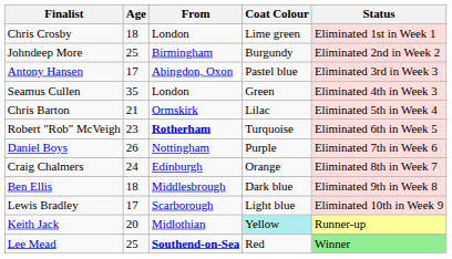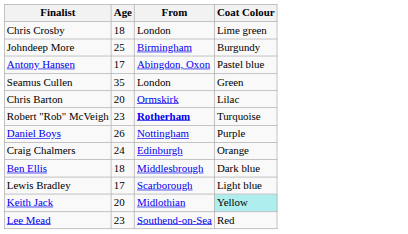 <table class="wikitable">
 <tr>
 <th>Finalist</th>
 <th>Age</th>
 <th>From</th>
 <th>Coat Colour</th>
-<th>Status</th>
 </tr>
 <tr>
 <td>Chris Crosby</td>
 <td>18</td>
 <td>London</td>
 <td>Lime green</td>
-<td style="background:#ffdddd;">Eliminated 1st in Week 1</td>
 </tr>
 <tr>
 <td>Johndeep More</td>
 <td>25</td>
 <td><a href='#'>Birmingham</a></td>
 <td>Burgundy</td>
-<td style="background:#ffdddd;">Eliminated 2nd in Week 2</td>
 </tr>
 <tr>
 <td><a href='#'>Antony Hansen</a></td>
 <td>17</td>
 <td><a href='#'>Abingdon, Oxon</a></td>
 <td>Pastel blue</td>
-<td style="background:#ffdddd;">Eliminated 3rd in Week 3</td>
 </tr>
 <tr>
 <td>Seamus Cullen</td>
 <td>35</td>
 <td>London</td>
 <td>Green</td>
-<td style="background:#ffdddd;">Eliminated 4th in Week 3</td>
 </tr>
 <tr>
 <td>Chris Barton</td>
-<td>21</td>
+<td>20</td>
 <td><a href='#'>Ormskirk</a></td>
 <td>Lilac</td>
-<td style="background:#ffdddd;">Eliminated 5th in Week 4</td>
 </tr>
 <tr>
 <td>Robert "Rob" McVeigh</td>
 <td>23</td>
 <td><strong><a href='#'>Rotherham</a></strong></td>
 <td>Turquoise</td>
-<td style="background:#ffdddd;">Eliminated 6th in Week 5</td>
 </tr>
 <tr>
 <td><a href='#'>Daniel Boys</a></td>
 <td>26</td>
 <td><a href='#'>Nottingham</a></td>
 <td>Purple</td>
-<td style="background:#ffdddd;">Eliminated 7th in Week 6</td>
 </tr>
 <tr>
 <td>Craig Chalmers</td>
 <td>24</td>
 <td><a href='#'>Edinburgh</a></td>
 <td>Orange</td>
-<td style="background:#ffdddd;">Eliminated 8th in Week 7</td>
 </tr>
 <tr>
 <td><a href='#'>Ben Ellis</a></td>
 <td>18</td>
 <td><a href='#'>Middlesbrough</a></td>
 <td>Dark blue</td>
-<td style="background:#ffdddd;">Eliminated 9th in Week 8</td>
 </tr>
 <tr>
 <td>Lewis Bradley</td>
 <td>17</td>
 <td><a href='#'>Scarborough</a></td>
 <td>Light blue</td>
-<td style="background:#ffdddd;">Eliminated 10th in Week 9</td>
 </tr>
 <tr>
 <td><a href='#'>Keith Jack</a></td>
 <td>20</td>
 <td><a href='#'>Midlothian</a></td>
 <td style="background: paleturquoise;">Yellow</td>
-<td style="background:#ff9;">Runner-up</td>
 </tr>
 <tr>
 <td><a href='#'>Lee Mead</a></td>
-<td>25</td>
-<td><strong><a href='#'>Southend-on-Sea</a></strong></td>
+<td>23</td>
+<td><a href='#'>Southend-on-Sea</a></td>
 <td>Red</td>
-<td style="background:lightgreen;">Winner</td>
 </tr>
 </table>
